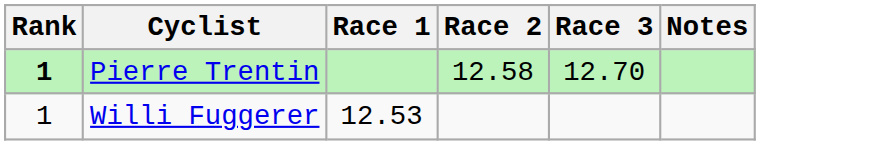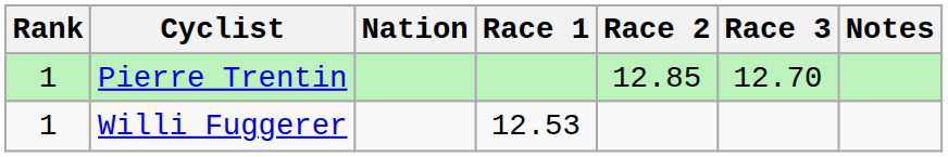 <table class="wikitable sortable" style="text-align:center">
 <tr>
 <th>Rank</th>
 <th>Cyclist</th>
+<th>Nation</th>
 <th>Race 1</th>
 <th>Race 2</th>
 <th>Race 3</th>
 <th>Notes</th>
 </tr>
 <tr bgcolor=bbf3bb>
-<td><strong>1</strong></td>
+<td>1</td>
 <td align=left><a href='#'>Pierre Trentin</a></td>
+<td align=left></td>
 <td></td>
-<td>12.58</td>
+<td>12.85</td>
 <td>12.70</td>
 <td></td>
 </tr>
 <tr>
 <td>1</td>
 <td align=left><a href='#'>Willi Fuggerer</a></td>
+<td align=left></td>
 <td>12.53</td>
 <td></td>
 <td></td>
 <td></td>
 </tr>
 </table>
